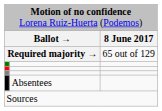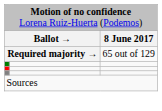 <table class="wikitable" style="text-align:center;">
 <tr>
 <td colspan="3" align="center" bgcolor="#C0C0C0"><strong>Motion of no confidence</strong><br><a href='#'>Lorena Ruiz-Huerta</a> (<a href='#'>Podemos</a>)</td>
 </tr>
 <tr>
 <th colspan="2" width="150px">Ballot →</th>
 <th>8 June 2017</th>
 </tr>
 <tr>
 <th colspan="2">Required majority →</th>
 <td>65 out of 129 </td>
 </tr>
 <tr>
 <th width="1px" style="background:green;"></th>
 <td align="left"></td>
 <td></td>
 </tr>
 <tr>
 <th style="color:inherit;background:red;"></th>
 <td align="left"></td>
 <td></td>
 </tr>
 <tr>
 <th style="color:inherit;background:gray;"></th>
 <td align="left"></td>
 <td></td>
 </tr>
 <tr>
-<th style="color:inherit;background:black;"></th>
-<td align="left"><span>Absentees</span></td>
-<td></td>
-</tr>
-<tr>
 <td align="left" colspan="3">Sources</td>
 </tr>
 </table>
